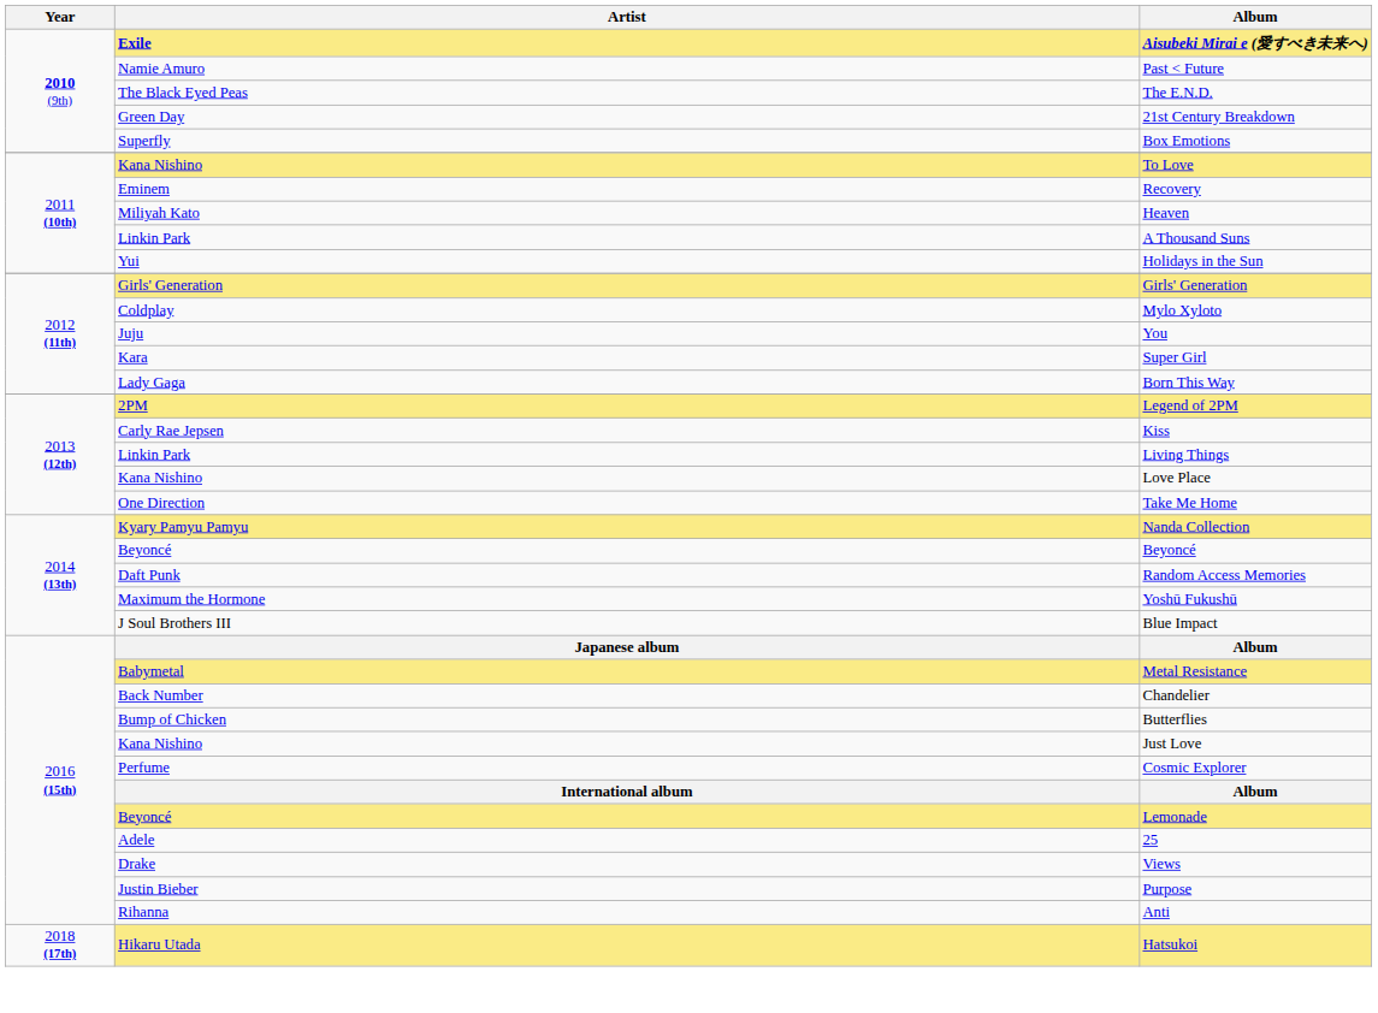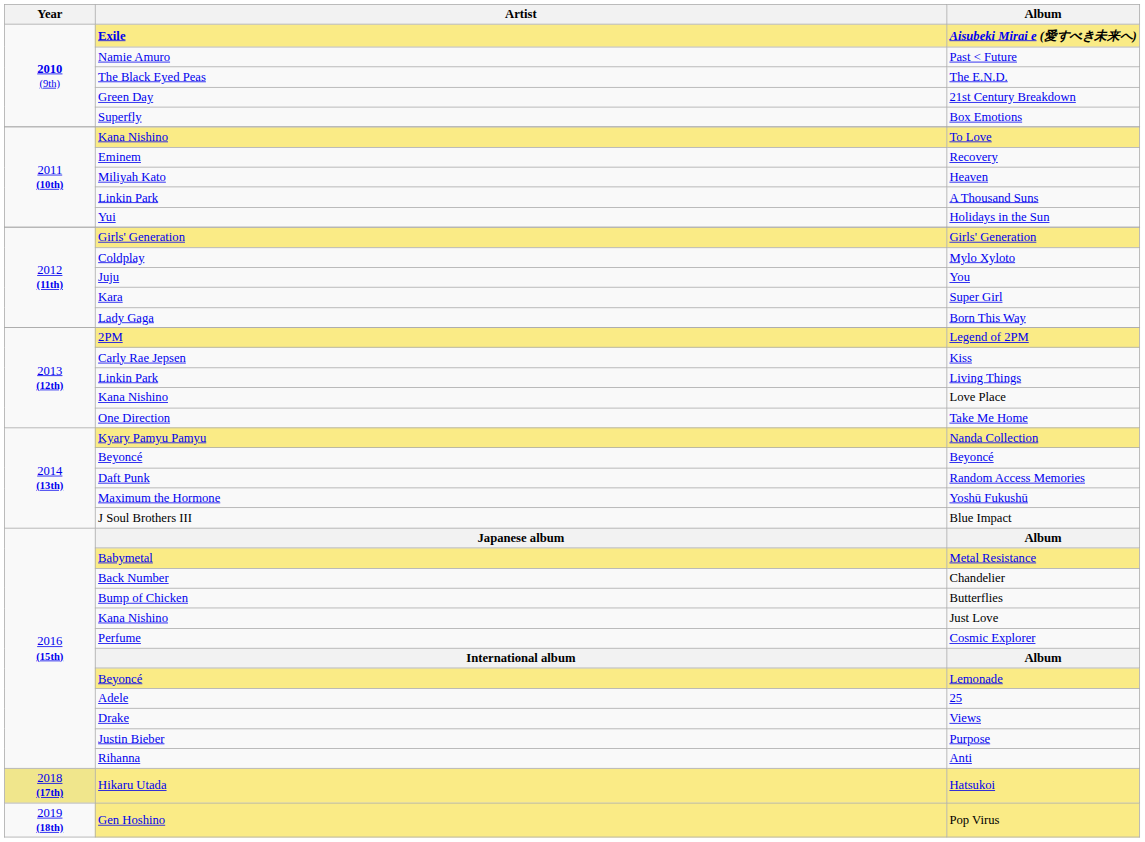 <table class="sortable wikitable">
 <tr>
 <th width="8%">Year</th>
 <th width="23%">Artist</th>
 <th width="23%">Album</th>
 </tr>
 <tr>
 <td rowspan=5 style="text-align:center"><strong><a href='#'>2010</a></strong><br><small><a href='#'>(9th)</a></small></td>
 <td style="background:#FAEB86"><strong><a href='#'>Exile</a></strong></td>
 <td style="background:#FAEB86"><strong><em><a href='#'>Aisubeki Mirai e</a><em> (愛すべき未来へ)<strong></td>
 </tr>
 <tr>
 <td><a href='#'>Namie Amuro</a></td>
 <td></em><a href='#'>Past < Future</a><em></td>
 </tr>
 <tr>
 <td><a href='#'>The Black Eyed Peas</a></td>
 <td></em><a href='#'>The E.N.D.</a><em></td>
 </tr>
 <tr>
 <td><a href='#'>Green Day</a></td>
 <td></em><a href='#'>21st Century Breakdown</a><em></td>
 </tr>
 <tr>
 <td><a href='#'>Superfly</a></td>
 <td></em><a href='#'>Box Emotions</a><em></td>
 </tr>
 <tr>
 </tr>
 <tr>
 <td rowspan=5 style="text-align:center"></strong><a href='#'>2011</a><strong><br><small><a href='#'>(10th)</a></small></td>
 <td style="background:#FAEB86"></strong><a href='#'>Kana Nishino</a><strong></td>
 <td style="background:#FAEB86"></em></strong><a href='#'>To Love</a><strong><em></td>
 </tr>
 <tr>
 <td><a href='#'>Eminem</a></td>
 <td></em><a href='#'>Recovery</a><em></td>
 </tr>
 <tr>
 <td><a href='#'>Miliyah Kato</a></td>
 <td></em><a href='#'>Heaven</a><em></td>
 </tr>
 <tr>
 <td><a href='#'>Linkin Park</a></td>
 <td></em><a href='#'>A Thousand Suns</a><em></td>
 </tr>
 <tr>
 <td><a href='#'>Yui</a></td>
 <td></em><a href='#'>Holidays in the Sun</a><em></td>
 </tr>
 <tr>
 </tr>
 <tr>
 <td rowspan=5 style="text-align:center"></strong><a href='#'>2012</a><strong><br><small><a href='#'>(11th)</a></small></td>
 <td style="background:#FAEB86"></strong><a href='#'>Girls' Generation</a><strong></td>
 <td style="background:#FAEB86"></em></strong><a href='#'>Girls' Generation</a><strong><em></td>
 </tr>
 <tr>
 <td><a href='#'>Coldplay</a></td>
 <td></em><a href='#'>Mylo Xyloto</a><em></td>
 </tr>
 <tr>
 <td><a href='#'>Juju</a></td>
 <td></em><a href='#'>You</a><em></td>
 </tr>
 <tr>
 <td><a href='#'>Kara</a></td>
 <td></em><a href='#'>Super Girl</a><em></td>
 </tr>
 <tr>
 <td><a href='#'>Lady Gaga</a></td>
 <td></em><a href='#'>Born This Way</a><em></td>
 </tr>
 <tr>
 </tr>
 <tr>
 <td rowspan=5 style="text-align:center"></strong><a href='#'>2013</a><strong><br><small><a href='#'>(12th)</a></small></td>
 <td style="background:#FAEB86"></strong><a href='#'>2PM</a><strong></td>
 <td style="background:#FAEB86"></em></strong><a href='#'>Legend of 2PM</a><strong><em></td>
 </tr>
 <tr>
 <td><a href='#'>Carly Rae Jepsen</a></td>
 <td></em><a href='#'>Kiss</a><em></td>
 </tr>
 <tr>
 <td><a href='#'>Linkin Park</a></td>
 <td></em><a href='#'>Living Things</a><em></td>
 </tr>
 <tr>
 <td><a href='#'>Kana Nishino</a></td>
 <td></em>Love Place<em></td>
 </tr>
 <tr>
 <td><a href='#'>One Direction</a></td>
 <td></em><a href='#'>Take Me Home</a><em></td>
 </tr>
 <tr>
 <td rowspan=5 style="text-align:center"></strong><a href='#'>2014</a><strong><br><small><a href='#'>(13th)</a></small></td>
 <td style="background:#FAEB86"></strong><a href='#'>Kyary Pamyu Pamyu</a><strong></td>
 <td style="background:#FAEB86"></em></strong><a href='#'>Nanda Collection</a><strong><em></td>
 </tr>
 <tr>
 <td><a href='#'>Beyoncé</a></td>
 <td></em><a href='#'>Beyoncé</a><em></td>
 </tr>
 <tr>
 <td><a href='#'>Daft Punk</a></td>
 <td></em><a href='#'>Random Access Memories</a><em></td>
 </tr>
 <tr>
 <td><a href='#'>Maximum the Hormone</a></td>
 <td></em><a href='#'>Yoshū Fukushū</a><em></td>
 </tr>
 <tr>
 <td>J Soul Brothers III</td>
 <td></em>Blue Impact<em></td>
 </tr>
 <tr>
 <td rowspan=12 style="text-align:center"></strong><a href='#'>2016</a><strong><br><small><a href='#'>(15th)</a></small></td>
 <th width="75%">Japanese album</th>
 <th width="25%">Album</th>
 </tr>
 <tr>
 <td style="background:#FAEB86"></strong><a href='#'>Babymetal</a><strong></td>
 <td style="background:#FAEB86"></em></strong><a href='#'>Metal Resistance</a><strong><em></td>
 </tr>
 <tr>
 <td><a href='#'>Back Number</a></td>
 <td></em>Chandelier<em></td>
 </tr>
 <tr>
 <td><a href='#'>Bump of Chicken</a></td>
 <td></em>Butterflies<em></td>
 </tr>
 <tr>
 <td><a href='#'>Kana Nishino</a></td>
 <td></em>Just Love<em></td>
 </tr>
 <tr>
 <td><a href='#'>Perfume</a></td>
 <td></em><a href='#'>Cosmic Explorer</a><em></td>
 </tr>
 <tr>
 <th width="75%">International album</th>
 <th width="25%">Album</th>
 </tr>
 <tr>
 <td style="background:#FAEB86"></strong><a href='#'>Beyoncé</a><strong></td>
 <td style="background:#FAEB86"></em></strong><a href='#'>Lemonade</a><strong><em></td>
 </tr>
 <tr>
 <td><a href='#'>Adele</a></td>
 <td></em><a href='#'>25</a><em></td>
 </tr>
 <tr>
 <td><a href='#'>Drake</a></td>
 <td></em><a href='#'>Views</a><em></td>
 </tr>
 <tr>
 <td><a href='#'>Justin Bieber</a></td>
 <td></em><a href='#'>Purpose</a><em></td>
 </tr>
 <tr>
 <td><a href='#'>Rihanna</a></td>
 <td></em><a href='#'>Anti</a><em></td>
 </tr>
 <tr>
-<td style="text-align:center"></strong><a href='#'>2018</a><strong><br><small><a href='#'>(17th)</a></small></td>
+<td style="background: khaki; text-align:center"></strong><a href='#'>2018</a><strong><br><small><a href='#'>(17th)</a></small></td>
 <td style="background:#FAEB86"></strong><a href='#'>Hikaru Utada</a><strong></td>
 <td style="background:#FAEB86"></em></strong><a href='#'>Hatsukoi</a><strong><em></td>
 </tr>
+<tr>
+<td style="text-align:center"></strong><a href='#'>2019</a><strong><br><small><a href='#'>(18th)</a></small></td>
+<td style="background:#FAEB86"></strong><a href='#'>Gen Hoshino </a><strong></td>
+<td style="background:#FAEB86"></em></strong>Pop Virus <strong><em></td>
+</tr>
 </table>
